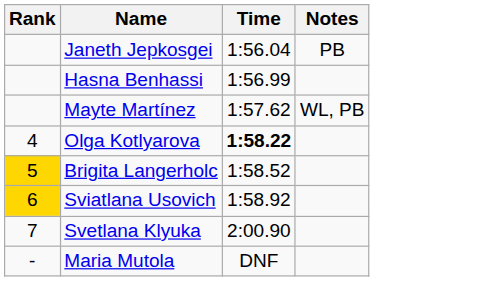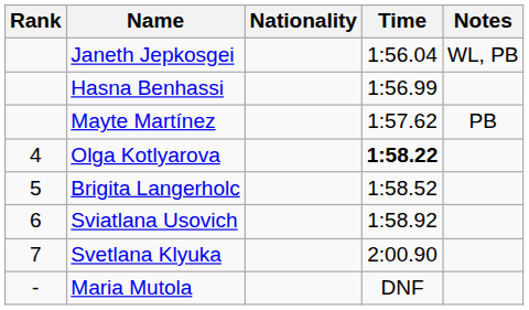 <table class="wikitable sortable" style="text-align:center">
 <tr>
 <th>Rank</th>
 <th>Name</th>
+<th>Nationality</th>
 <th>Time</th>
 <th>Notes</th>
 </tr>
 <tr>
 <td></td>
 <td align=left><a href='#'>Janeth Jepkosgei</a></td>
+<td align=left></td>
 <td>1:56.04</td>
-<td>PB</td>
+<td>WL, PB</td>
 </tr>
 <tr>
 <td></td>
 <td align=left><a href='#'>Hasna Benhassi</a></td>
+<td align=left></td>
 <td>1:56.99</td>
 <td></td>
 </tr>
 <tr>
 <td></td>
 <td align=left><a href='#'>Mayte Martínez</a></td>
+<td align=left></td>
 <td>1:57.62</td>
-<td>WL, PB</td>
+<td>PB</td>
 </tr>
 <tr>
 <td>4</td>
 <td align=left><a href='#'>Olga Kotlyarova</a></td>
+<td align=left></td>
 <td><strong>1:58.22</strong></td>
 <td></td>
 </tr>
 <tr>
-<td style="background: gold;">5</td>
+<td>5</td>
 <td align=left><a href='#'>Brigita Langerholc</a></td>
+<td align=left></td>
 <td>1:58.52</td>
 <td></td>
 </tr>
 <tr>
-<td style="background: gold;">6</td>
+<td>6</td>
 <td align=left><a href='#'>Sviatlana Usovich</a></td>
+<td align=left></td>
 <td>1:58.92</td>
 <td></td>
 </tr>
 <tr>
 <td>7</td>
 <td align=left><a href='#'>Svetlana Klyuka</a></td>
+<td align=left></td>
 <td>2:00.90</td>
 <td></td>
 </tr>
 <tr>
 <td>-</td>
 <td align=left><a href='#'>Maria Mutola</a></td>
+<td align=left></td>
 <td>DNF</td>
 <td></td>
 </tr>
 </table>
